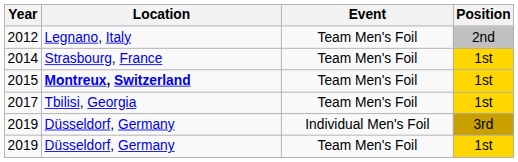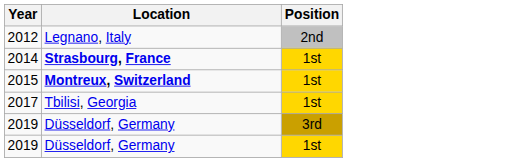 <table class="wikitable" style="text-align:center;">
 <tr>
 <th>Year</th>
 <th style="width:17em">Location</th>
-<th style="width:12em">Event</th>
 <th>Position</th>
 </tr>
 <tr>
 <td>2012</td>
 <td rowspan="1" align="left"> <a href='#'>Legnano</a>, <a href='#'>Italy</a></td>
-<td>Team Men's Foil</td>
 <td bgcolor="silver">2nd</td>
 </tr>
 <tr>
 <td>2014</td>
-<td rowspan="1" align="left"> <a href='#'>Strasbourg</a>, <a href='#'>France</a></td>
-<td>Team Men's Foil</td>
+<td rowspan="1" align="left"><strong> <a href='#'>Strasbourg</a>, <a href='#'>France</a></strong></td>
 <td bgcolor="gold">1st</td>
 </tr>
 <tr>
 <td>2015</td>
 <td rowspan="1" align="left"><strong> <a href='#'>Montreux</a>, <a href='#'>Switzerland</a></strong></td>
-<td>Team Men's Foil</td>
 <td bgcolor="gold">1st</td>
 </tr>
 <tr>
 <td>2017</td>
 <td rowspan="1" align="left"> <a href='#'>Tbilisi</a>, <a href='#'>Georgia</a></td>
-<td>Team Men's Foil</td>
 <td bgcolor="gold">1st</td>
 </tr>
 <tr>
 <td>2019</td>
 <td rowspan="1" align="left"> <a href='#'>Düsseldorf</a>, <a href='#'>Germany</a></td>
-<td>Individual Men's Foil</td>
 <td bgcolor="caramel">3rd</td>
 </tr>
 <tr>
 <td>2019</td>
 <td rowspan="1" align="left"> <a href='#'>Düsseldorf</a>, <a href='#'>Germany</a></td>
-<td>Team Men's Foil</td>
 <td bgcolor="gold">1st</td>
 </tr>
 </table>
